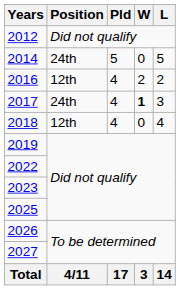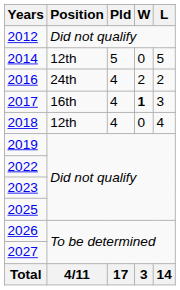 <table class="wikitable">
 <tr>
 <th>Years</th>
 <th>Position</th>
 <th>Pld</th>
 <th>W</th>
 <th>L</th>
 </tr>
 <tr>
 <td> <a href='#'>2012</a></td>
 <td colspan="4"><em>Did not qualify</em></td>
 </tr>
 <tr>
 <td> <a href='#'>2014</a></td>
-<td>24th</td>
+<td>12th</td>
 <td>5</td>
 <td>0</td>
 <td>5</td>
 </tr>
 <tr>
 <td> <a href='#'>2016</a></td>
-<td>12th</td>
+<td>24th</td>
 <td>4</td>
 <td>2</td>
 <td>2</td>
 </tr>
 <tr>
 <td> <a href='#'>2017</a></td>
-<td>24th</td>
+<td>16th</td>
 <td>4</td>
 <td><strong>1</strong></td>
 <td>3</td>
 </tr>
 <tr>
 <td> <a href='#'>2018</a></td>
 <td>12th</td>
 <td>4</td>
 <td>0</td>
 <td>4</td>
 </tr>
 <tr>
 <td> <a href='#'>2019</a></td>
 <td colspan="4" rowspan="4"><em>Did not qualify</em></td>
 </tr>
 <tr>
 <td> <a href='#'>2022</a></td>
 </tr>
 <tr>
 <td> <a href='#'>2023</a></td>
 </tr>
 <tr>
 <td> <a href='#'>2025</a></td>
 </tr>
 <tr>
 <td> <a href='#'>2026</a></td>
 <td colspan="4" rowspan="2"><em>To be determined</em></td>
 </tr>
 <tr>
 <td> <a href='#'>2027</a></td>
 </tr>
 <tr>
 <th>Total</th>
 <th>4/11</th>
 <th>17</th>
 <th>3</th>
 <th>14</th>
 </tr>
 </table>
